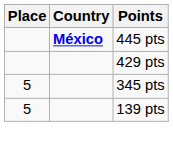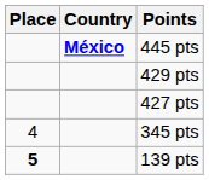 <table class=wikitable>
 <tr>
 <th>Place</th>
 <th>Country</th>
 <th>Points</th>
 </tr>
 <tr>
 <td align=center></td>
 <td><strong> <a href='#'>México</a></strong></td>
 <td>445 pts</td>
 </tr>
 <tr>
 <td align=center></td>
 <td></td>
 <td>429 pts</td>
 </tr>
 <tr>
-<td align=center>5</td>
+<td align=center></td>
+<td></td>
+<td>427 pts</td>
+</tr>
+<tr>
+<td align=center>4</td>
 <td></td>
 <td>345 pts</td>
 </tr>
 <tr>
-<td align=center>5</td>
+<td align=center><strong>5</strong></td>
 <td></td>
 <td>139 pts</td>
 </tr>
 </table>
